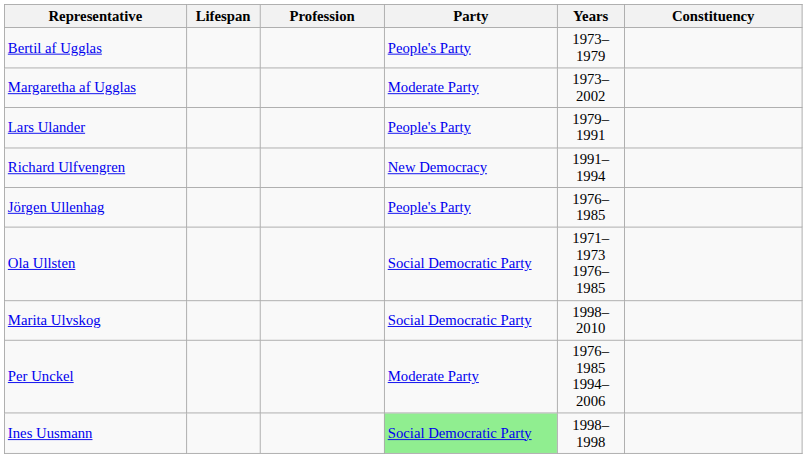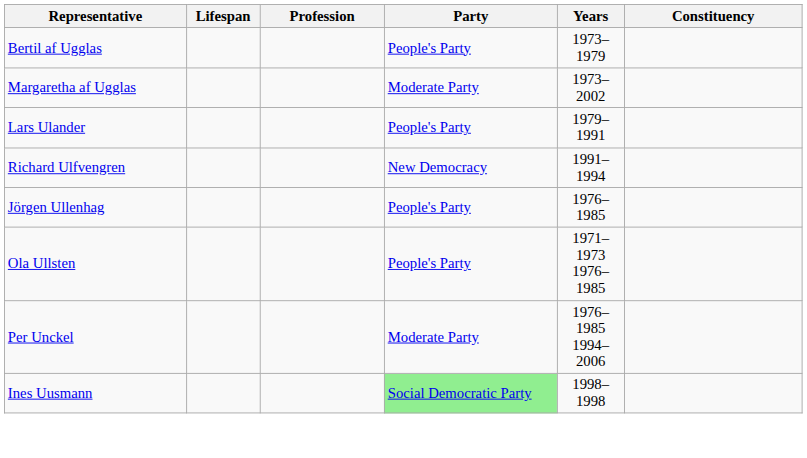 <table class="wikitable">
 <tr>
 <th style="width:15em">Representative</th>
 <th style="width:5em">Lifespan</th>
 <th style="width:10em">Profession</th>
 <th style="width:15em">Party</th>
 <th style="width:5em">Years</th>
 <th style="width:15em">Constituency</th>
 </tr>
 <tr>
 <td><a href='#'>Bertil af Ugglas</a></td>
 <td align=center></td>
 <td></td>
 <td> <a href='#'>People's Party</a></td>
 <td align=center>1973–1979</td>
 <td></td>
 </tr>
 <tr>
 <td><a href='#'>Margaretha af Ugglas</a></td>
 <td align=center></td>
 <td></td>
 <td> <a href='#'>Moderate Party</a></td>
 <td align=center>1973–2002</td>
 <td></td>
 </tr>
 <tr>
 <td><a href='#'>Lars Ulander</a></td>
 <td align=center></td>
 <td></td>
 <td> <a href='#'>People's Party</a></td>
 <td align=center>1979–1991</td>
 <td></td>
 </tr>
 <tr>
 <td><a href='#'>Richard Ulfvengren</a></td>
 <td align=center></td>
 <td></td>
 <td> <a href='#'>New Democracy</a></td>
 <td align=center>1991–1994</td>
 <td></td>
 </tr>
 <tr>
 <td><a href='#'>Jörgen Ullenhag</a></td>
 <td align=center></td>
 <td></td>
 <td> <a href='#'>People's Party</a></td>
 <td align=center>1976–1985</td>
 <td></td>
 </tr>
 <tr>
 <td><a href='#'>Ola Ullsten</a></td>
 <td align=center></td>
 <td></td>
-<td> <a href='#'>Social Democratic Party</a></td>
+<td> <a href='#'>People's Party</a></td>
 <td align=center>1971–1973<br>1976–1985</td>
-<td></td>
-</tr>
-<tr>
-<td><a href='#'>Marita Ulvskog</a></td>
-<td align=center></td>
-<td></td>
-<td> <a href='#'>Social Democratic Party</a></td>
-<td align=center>1998–2010</td>
 <td></td>
 </tr>
 <tr>
 <td><a href='#'>Per Unckel</a></td>
 <td align=center></td>
 <td></td>
 <td> <a href='#'>Moderate Party</a></td>
 <td align=center>1976–1985<br>1994–2006</td>
 <td></td>
 </tr>
 <tr>
 <td><a href='#'>Ines Uusmann</a></td>
 <td align=center></td>
 <td></td>
 <td style="background: lightgreen;"> <a href='#'>Social Democratic Party</a></td>
 <td align=center>1998–1998</td>
 <td></td>
 </tr>
 </table>
